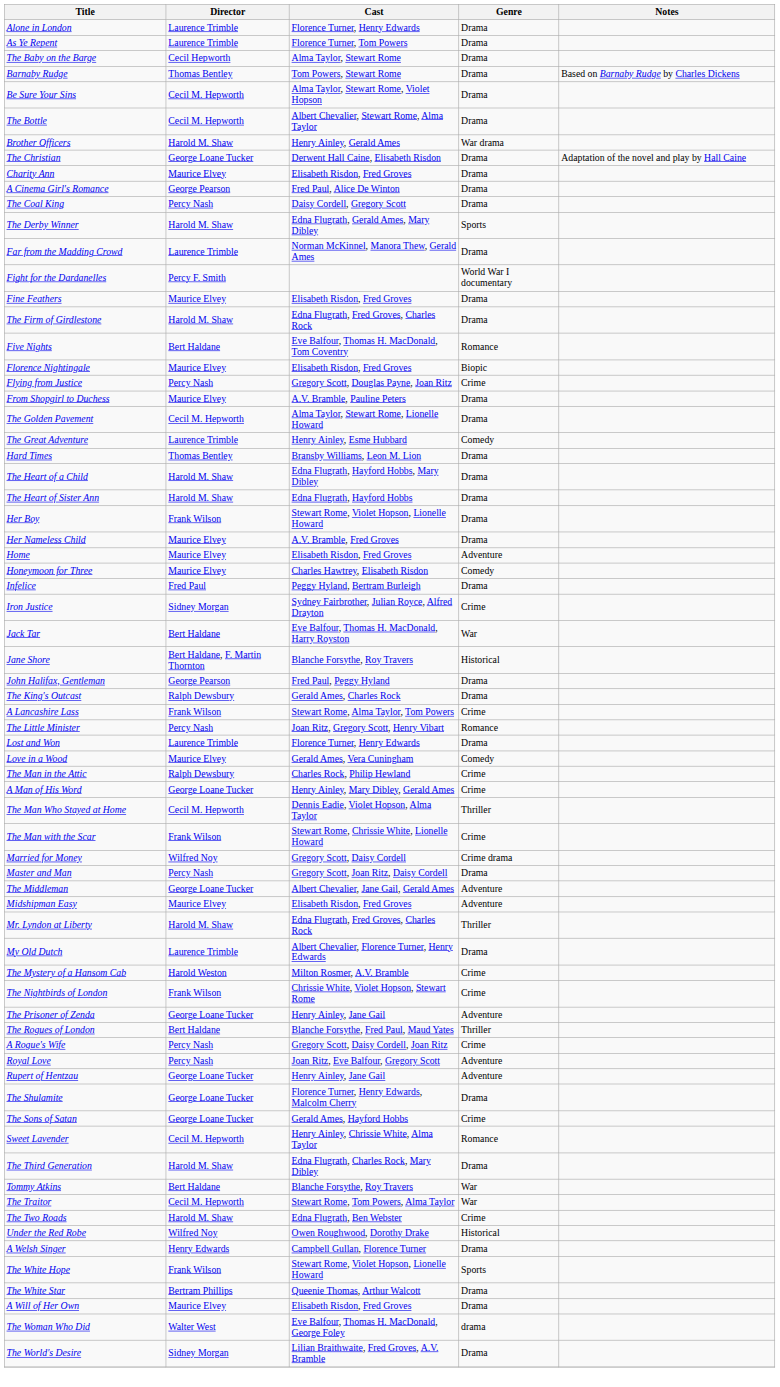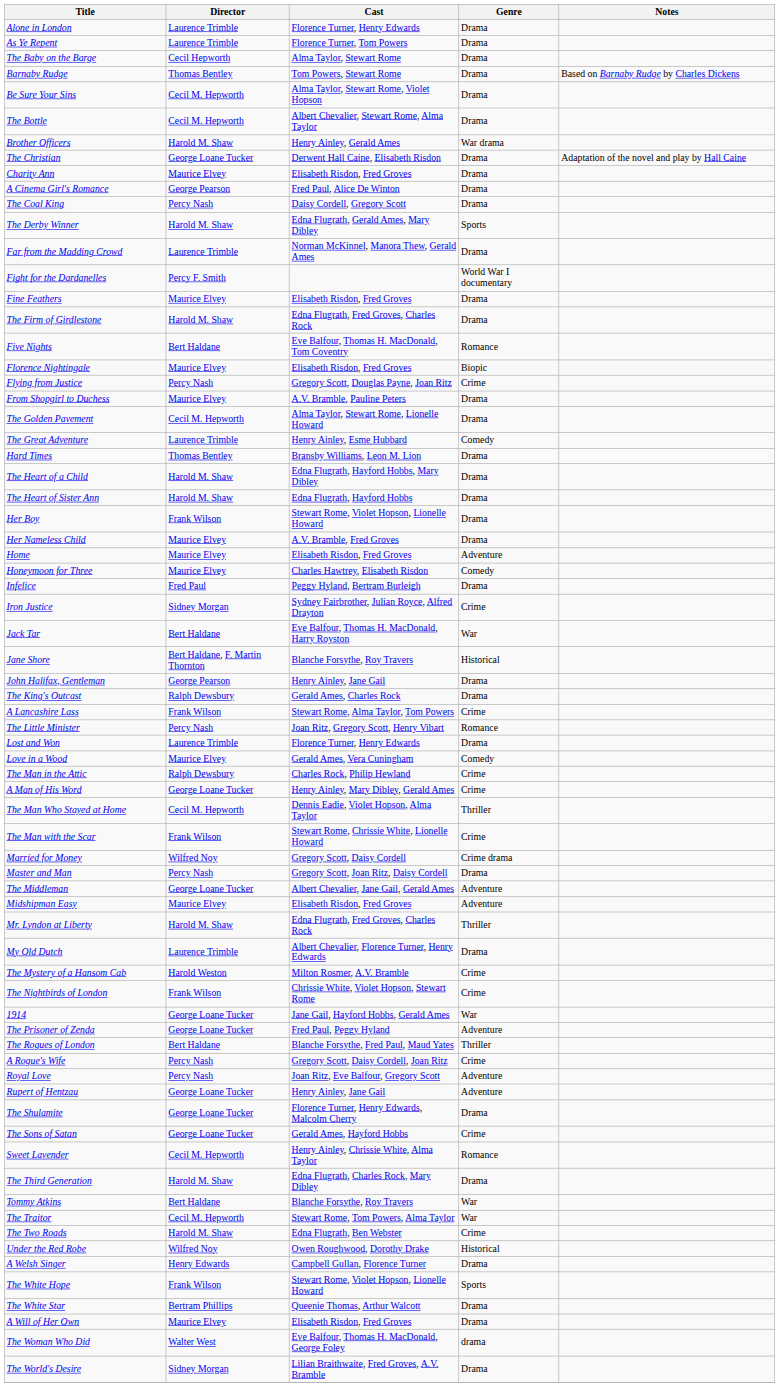 <table class="wikitable" width= "100%">
 <tr>
 <th width=21%>Title</th>
 <th width=16%>Director</th>
 <th width=22%>Cast</th>
 <th width=13%>Genre</th>
 <th width=28%>Notes</th>
 </tr>
 <tr>
 <td><em><a href='#'>Alone in London</a></em></td>
 <td><a href='#'>Laurence Trimble</a></td>
 <td><a href='#'>Florence Turner</a>, <a href='#'>Henry Edwards</a></td>
 <td>Drama</td>
 <td></td>
 </tr>
 <tr>
 <td><em><a href='#'>As Ye Repent</a></em></td>
 <td><a href='#'>Laurence Trimble</a></td>
 <td><a href='#'>Florence Turner</a>, <a href='#'>Tom Powers</a></td>
 <td>Drama</td>
 <td></td>
 </tr>
 <tr>
 <td><em><a href='#'>The Baby on the Barge</a></em></td>
 <td><a href='#'>Cecil Hepworth</a></td>
 <td><a href='#'>Alma Taylor</a>, <a href='#'>Stewart Rome</a></td>
 <td>Drama</td>
 <td></td>
 </tr>
 <tr>
 <td><em><a href='#'>Barnaby Rudge</a></em></td>
 <td><a href='#'>Thomas Bentley</a></td>
 <td><a href='#'>Tom Powers</a>, <a href='#'>Stewart Rome</a></td>
 <td>Drama</td>
 <td>Based on <em><a href='#'>Barnaby Rudge</a></em> by <a href='#'>Charles Dickens</a></td>
 </tr>
 <tr>
 <td><em><a href='#'>Be Sure Your Sins</a></em></td>
 <td><a href='#'>Cecil M. Hepworth</a></td>
 <td><a href='#'>Alma Taylor</a>, <a href='#'>Stewart Rome</a>, <a href='#'>Violet Hopson</a></td>
 <td>Drama</td>
 <td></td>
 </tr>
 <tr>
 <td><em><a href='#'>The Bottle</a></em></td>
 <td><a href='#'>Cecil M. Hepworth</a></td>
 <td><a href='#'>Albert Chevalier</a>, <a href='#'>Stewart Rome</a>, <a href='#'>Alma Taylor</a></td>
 <td>Drama</td>
 <td></td>
 </tr>
 <tr>
 <td><em><a href='#'>Brother Officers</a></em></td>
 <td><a href='#'>Harold M. Shaw</a></td>
 <td><a href='#'>Henry Ainley</a>, <a href='#'>Gerald Ames</a></td>
 <td>War drama</td>
 <td></td>
 </tr>
 <tr>
 <td><em><a href='#'>The Christian</a></em></td>
 <td><a href='#'>George Loane Tucker</a></td>
 <td><a href='#'>Derwent Hall Caine</a>, <a href='#'>Elisabeth Risdon</a></td>
 <td>Drama</td>
 <td>Adaptation of the novel and play by <a href='#'>Hall Caine</a></td>
 </tr>
 <tr>
 <td><em><a href='#'>Charity Ann</a></em></td>
 <td><a href='#'>Maurice Elvey</a></td>
 <td><a href='#'>Elisabeth Risdon</a>, <a href='#'>Fred Groves</a></td>
 <td>Drama</td>
 <td></td>
 </tr>
 <tr>
 <td><em><a href='#'>A Cinema Girl's Romance</a></em></td>
 <td><a href='#'>George Pearson</a></td>
 <td><a href='#'>Fred Paul</a>, <a href='#'>Alice De Winton</a></td>
 <td>Drama</td>
 <td></td>
 </tr>
 <tr>
 <td><em><a href='#'>The Coal King</a></em></td>
 <td><a href='#'>Percy Nash</a></td>
 <td><a href='#'>Daisy Cordell</a>, <a href='#'>Gregory Scott</a></td>
 <td>Drama</td>
 <td></td>
 </tr>
 <tr>
 <td><em><a href='#'>The Derby Winner</a></em></td>
 <td><a href='#'>Harold M. Shaw</a></td>
 <td><a href='#'>Edna Flugrath</a>, <a href='#'>Gerald Ames</a>, <a href='#'>Mary Dibley</a></td>
 <td>Sports</td>
 <td></td>
 </tr>
 <tr>
 <td><em><a href='#'>Far from the Madding Crowd</a></em></td>
 <td><a href='#'>Laurence Trimble</a></td>
 <td><a href='#'>Norman McKinnel</a>, <a href='#'>Manora Thew</a>, <a href='#'>Gerald Ames</a></td>
 <td>Drama</td>
 <td></td>
 </tr>
 <tr>
 <td><em><a href='#'>Fight for the Dardanelles</a></em></td>
 <td><a href='#'>Percy F. Smith</a></td>
 <td></td>
 <td>World War I documentary</td>
 <td></td>
 </tr>
 <tr>
 <td><em><a href='#'>Fine Feathers</a></em></td>
 <td><a href='#'>Maurice Elvey</a></td>
 <td><a href='#'>Elisabeth Risdon</a>, <a href='#'>Fred Groves</a></td>
 <td>Drama</td>
 <td></td>
 </tr>
 <tr>
 <td><em><a href='#'>The Firm of Girdlestone</a></em></td>
 <td><a href='#'>Harold M. Shaw</a></td>
 <td><a href='#'>Edna Flugrath</a>, <a href='#'>Fred Groves</a>, <a href='#'>Charles Rock</a></td>
 <td>Drama</td>
 <td></td>
 </tr>
 <tr>
 <td><em><a href='#'>Five Nights</a></em></td>
 <td><a href='#'>Bert Haldane</a></td>
 <td><a href='#'>Eve Balfour</a>, <a href='#'>Thomas H. MacDonald</a>, <a href='#'>Tom Coventry</a></td>
 <td>Romance</td>
 <td></td>
 </tr>
 <tr>
 <td><em><a href='#'>Florence Nightingale</a></em></td>
 <td><a href='#'>Maurice Elvey</a></td>
 <td><a href='#'>Elisabeth Risdon</a>, <a href='#'>Fred Groves</a></td>
 <td>Biopic</td>
 <td></td>
 </tr>
 <tr>
 <td><em><a href='#'>Flying from Justice</a></em></td>
 <td><a href='#'>Percy Nash</a></td>
 <td><a href='#'>Gregory Scott</a>, <a href='#'>Douglas Payne</a>, <a href='#'>Joan Ritz</a></td>
 <td>Crime</td>
 <td></td>
 </tr>
 <tr>
 <td><em><a href='#'>From Shopgirl to Duchess</a></em></td>
 <td><a href='#'>Maurice Elvey</a></td>
 <td><a href='#'>A.V. Bramble</a>, <a href='#'>Pauline Peters</a></td>
 <td>Drama</td>
 <td></td>
 </tr>
 <tr>
 <td><em><a href='#'>The Golden Pavement</a></em></td>
 <td><a href='#'>Cecil M. Hepworth</a></td>
 <td><a href='#'>Alma Taylor</a>, <a href='#'>Stewart Rome</a>, <a href='#'>Lionelle Howard</a></td>
 <td>Drama</td>
 <td></td>
 </tr>
 <tr>
 <td><em><a href='#'>The Great Adventure</a></em></td>
 <td><a href='#'>Laurence Trimble</a></td>
 <td><a href='#'>Henry Ainley</a>, <a href='#'>Esme Hubbard</a></td>
 <td>Comedy</td>
 <td></td>
 </tr>
 <tr>
 <td><em><a href='#'>Hard Times</a></em></td>
 <td><a href='#'>Thomas Bentley</a></td>
 <td><a href='#'>Bransby Williams</a>, <a href='#'>Leon M. Lion</a></td>
 <td>Drama</td>
 <td></td>
 </tr>
 <tr>
 <td><em><a href='#'>The Heart of a Child</a></em></td>
 <td><a href='#'>Harold M. Shaw</a></td>
 <td><a href='#'>Edna Flugrath</a>, <a href='#'>Hayford Hobbs</a>, <a href='#'>Mary Dibley</a></td>
 <td>Drama</td>
 <td></td>
 </tr>
 <tr>
 <td><em><a href='#'>The Heart of Sister Ann</a></em></td>
 <td><a href='#'>Harold M. Shaw</a></td>
 <td><a href='#'>Edna Flugrath</a>, <a href='#'>Hayford Hobbs</a></td>
 <td>Drama</td>
 <td></td>
 </tr>
 <tr>
 <td><em><a href='#'>Her Boy</a></em></td>
 <td><a href='#'>Frank Wilson</a></td>
 <td><a href='#'>Stewart Rome</a>, <a href='#'>Violet Hopson</a>, <a href='#'>Lionelle Howard</a></td>
 <td>Drama</td>
 <td></td>
 </tr>
 <tr>
 <td><em><a href='#'>Her Nameless Child</a></em></td>
 <td><a href='#'>Maurice Elvey</a></td>
 <td><a href='#'>A.V. Bramble</a>, <a href='#'>Fred Groves</a></td>
 <td>Drama</td>
 <td></td>
 </tr>
 <tr>
 <td><em><a href='#'>Home</a></em></td>
 <td><a href='#'>Maurice Elvey</a></td>
 <td><a href='#'>Elisabeth Risdon</a>, <a href='#'>Fred Groves</a></td>
 <td>Adventure</td>
 <td></td>
 </tr>
 <tr>
 <td><em><a href='#'>Honeymoon for Three</a></em></td>
 <td><a href='#'>Maurice Elvey</a></td>
 <td><a href='#'>Charles Hawtrey</a>, <a href='#'>Elisabeth Risdon</a></td>
 <td>Comedy</td>
 <td></td>
 </tr>
 <tr>
 <td><em><a href='#'>Infelice</a></em></td>
 <td><a href='#'>Fred Paul</a></td>
 <td><a href='#'>Peggy Hyland</a>, <a href='#'>Bertram Burleigh</a></td>
 <td>Drama</td>
 <td></td>
 </tr>
 <tr>
 <td><em><a href='#'>Iron Justice</a></em></td>
 <td><a href='#'>Sidney Morgan</a></td>
 <td><a href='#'>Sydney Fairbrother</a>, <a href='#'>Julian Royce</a>, <a href='#'>Alfred Drayton</a></td>
 <td>Crime</td>
 <td></td>
 </tr>
 <tr>
 <td><em><a href='#'>Jack Tar</a></em></td>
 <td><a href='#'>Bert Haldane</a></td>
 <td><a href='#'>Eve Balfour</a>, <a href='#'>Thomas H. MacDonald</a>, <a href='#'>Harry Royston</a></td>
 <td>War</td>
 <td></td>
 </tr>
 <tr>
 <td><em><a href='#'>Jane Shore</a></em></td>
 <td><a href='#'>Bert Haldane</a>, <a href='#'>F. Martin Thornton</a></td>
 <td><a href='#'>Blanche Forsythe</a>, <a href='#'>Roy Travers</a></td>
 <td>Historical</td>
 <td></td>
 </tr>
 <tr>
 <td><em><a href='#'>John Halifax, Gentleman</a></em></td>
 <td><a href='#'>George Pearson</a></td>
-<td><a href='#'>Fred Paul</a>, <a href='#'>Peggy Hyland</a></td>
+<td><a href='#'>Henry Ainley</a>, <a href='#'>Jane Gail</a></td>
 <td>Drama</td>
 <td></td>
 </tr>
 <tr>
 <td><em><a href='#'>The King's Outcast</a></em></td>
 <td><a href='#'>Ralph Dewsbury</a></td>
 <td><a href='#'>Gerald Ames</a>, <a href='#'>Charles Rock</a></td>
 <td>Drama</td>
 <td></td>
 </tr>
 <tr>
 <td><em><a href='#'>A Lancashire Lass</a></em></td>
 <td><a href='#'>Frank Wilson</a></td>
 <td><a href='#'>Stewart Rome</a>, <a href='#'>Alma Taylor</a>, <a href='#'>Tom Powers</a></td>
 <td>Crime</td>
 <td></td>
 </tr>
 <tr>
 <td><em><a href='#'>The Little Minister</a></em></td>
 <td><a href='#'>Percy Nash</a></td>
 <td><a href='#'>Joan Ritz</a>, <a href='#'>Gregory Scott</a>, <a href='#'>Henry Vibart</a></td>
 <td>Romance</td>
 <td></td>
 </tr>
 <tr>
 <td><em><a href='#'>Lost and Won</a></em></td>
 <td><a href='#'>Laurence Trimble</a></td>
 <td><a href='#'>Florence Turner</a>, <a href='#'>Henry Edwards</a></td>
 <td>Drama</td>
 <td></td>
 </tr>
 <tr>
 <td><em><a href='#'>Love in a Wood</a></em></td>
 <td><a href='#'>Maurice Elvey</a></td>
 <td><a href='#'>Gerald Ames</a>, <a href='#'>Vera Cuningham</a></td>
 <td>Comedy</td>
 <td></td>
 </tr>
 <tr>
 <td><em><a href='#'>The Man in the Attic</a></em></td>
 <td><a href='#'>Ralph Dewsbury</a></td>
 <td><a href='#'>Charles Rock</a>, <a href='#'>Philip Hewland</a></td>
 <td>Crime</td>
 <td></td>
 </tr>
 <tr>
 <td><em><a href='#'>A Man of His Word</a></em></td>
 <td><a href='#'>George Loane Tucker</a></td>
 <td><a href='#'>Henry Ainley</a>, <a href='#'>Mary Dibley</a>, <a href='#'>Gerald Ames</a></td>
 <td>Crime</td>
 <td></td>
 </tr>
 <tr>
 <td><em><a href='#'>The Man Who Stayed at Home</a></em></td>
 <td><a href='#'>Cecil M. Hepworth</a></td>
 <td><a href='#'>Dennis Eadie</a>, <a href='#'>Violet Hopson</a>, <a href='#'>Alma Taylor</a></td>
 <td>Thriller</td>
 <td></td>
 </tr>
 <tr>
 <td><em><a href='#'>The Man with the Scar</a></em></td>
 <td><a href='#'>Frank Wilson</a></td>
 <td><a href='#'>Stewart Rome</a>, <a href='#'>Chrissie White</a>, <a href='#'>Lionelle Howard</a></td>
 <td>Crime</td>
 <td></td>
 </tr>
 <tr>
 <td><em><a href='#'>Married for Money</a></em></td>
 <td><a href='#'>Wilfred Noy</a></td>
 <td><a href='#'>Gregory Scott</a>, <a href='#'>Daisy Cordell</a></td>
 <td>Crime drama</td>
 <td></td>
 </tr>
 <tr>
 <td><em><a href='#'>Master and Man</a></em></td>
 <td><a href='#'>Percy Nash</a></td>
 <td><a href='#'>Gregory Scott</a>, <a href='#'>Joan Ritz</a>, <a href='#'>Daisy Cordell</a></td>
 <td>Drama</td>
 <td></td>
 </tr>
 <tr>
 <td><em><a href='#'>The Middleman</a></em></td>
 <td><a href='#'>George Loane Tucker</a></td>
 <td><a href='#'>Albert Chevalier</a>, <a href='#'>Jane Gail</a>, <a href='#'>Gerald Ames</a></td>
 <td>Adventure</td>
 <td></td>
 </tr>
 <tr>
 <td><em><a href='#'>Midshipman Easy</a></em></td>
 <td><a href='#'>Maurice Elvey</a></td>
 <td><a href='#'>Elisabeth Risdon</a>, <a href='#'>Fred Groves</a></td>
 <td>Adventure</td>
 <td></td>
 </tr>
 <tr>
 <td><em><a href='#'>Mr. Lyndon at Liberty</a></em></td>
 <td><a href='#'>Harold M. Shaw</a></td>
 <td><a href='#'>Edna Flugrath</a>, <a href='#'>Fred Groves</a>, <a href='#'>Charles Rock</a></td>
 <td>Thriller</td>
 <td></td>
 </tr>
 <tr>
 <td><em><a href='#'>My Old Dutch</a></em></td>
 <td><a href='#'>Laurence Trimble</a></td>
 <td><a href='#'>Albert Chevalier</a>, <a href='#'>Florence Turner</a>, <a href='#'>Henry Edwards</a></td>
 <td>Drama</td>
 <td></td>
 </tr>
 <tr>
 <td><em><a href='#'>The Mystery of a Hansom Cab</a></em></td>
 <td><a href='#'>Harold Weston</a></td>
 <td><a href='#'>Milton Rosmer</a>, <a href='#'>A.V. Bramble</a></td>
 <td>Crime</td>
 <td></td>
 </tr>
 <tr>
 <td><em><a href='#'>The Nightbirds of London</a></em></td>
 <td><a href='#'>Frank Wilson</a></td>
 <td><a href='#'>Chrissie White</a>, <a href='#'>Violet Hopson</a>, <a href='#'>Stewart Rome</a></td>
 <td>Crime</td>
 <td></td>
 </tr>
 <tr>
+<td><em><a href='#'>1914</a></em></td>
+<td><a href='#'>George Loane Tucker</a></td>
+<td><a href='#'>Jane Gail</a>, <a href='#'>Hayford Hobbs</a>, <a href='#'>Gerald Ames</a></td>
+<td>War</td>
+<td></td>
+</tr>
+<tr>
 <td><em><a href='#'>The Prisoner of Zenda</a></em></td>
 <td><a href='#'>George Loane Tucker</a></td>
-<td><a href='#'>Henry Ainley</a>, <a href='#'>Jane Gail</a></td>
+<td><a href='#'>Fred Paul</a>, <a href='#'>Peggy Hyland</a></td>
 <td>Adventure</td>
 <td></td>
 </tr>
 <tr>
 <td><em><a href='#'>The Rogues of London</a></em></td>
 <td><a href='#'>Bert Haldane</a></td>
 <td><a href='#'>Blanche Forsythe</a>, <a href='#'>Fred Paul</a>, <a href='#'>Maud Yates</a></td>
 <td>Thriller</td>
 <td></td>
 </tr>
 <tr>
 <td><em><a href='#'>A Rogue's Wife</a></em></td>
 <td><a href='#'>Percy Nash</a></td>
 <td><a href='#'>Gregory Scott</a>, <a href='#'>Daisy Cordell</a>, <a href='#'>Joan Ritz</a></td>
 <td>Crime</td>
 <td></td>
 </tr>
 <tr>
 <td><em><a href='#'>Royal Love</a></em></td>
 <td><a href='#'>Percy Nash</a></td>
 <td><a href='#'>Joan Ritz</a>, <a href='#'>Eve Balfour</a>, <a href='#'>Gregory Scott</a></td>
 <td>Adventure</td>
 <td></td>
 </tr>
 <tr>
 <td><em><a href='#'>Rupert of Hentzau</a></em></td>
 <td><a href='#'>George Loane Tucker</a></td>
 <td><a href='#'>Henry Ainley</a>, <a href='#'>Jane Gail</a></td>
 <td>Adventure</td>
 <td></td>
 </tr>
 <tr>
 <td><em><a href='#'>The Shulamite</a></em></td>
 <td><a href='#'>George Loane Tucker</a></td>
 <td><a href='#'>Florence Turner</a>, <a href='#'>Henry Edwards</a>, <a href='#'>Malcolm Cherry</a></td>
 <td>Drama</td>
 <td></td>
 </tr>
 <tr>
 <td><em><a href='#'>The Sons of Satan</a></em></td>
 <td><a href='#'>George Loane Tucker</a></td>
 <td><a href='#'>Gerald Ames</a>, <a href='#'>Hayford Hobbs</a></td>
 <td>Crime</td>
 <td></td>
 </tr>
 <tr>
 <td><em><a href='#'>Sweet Lavender</a></em></td>
 <td><a href='#'>Cecil M. Hepworth</a></td>
 <td><a href='#'>Henry Ainley</a>, <a href='#'>Chrissie White</a>, <a href='#'>Alma Taylor</a></td>
 <td>Romance</td>
 <td></td>
 </tr>
 <tr>
 <td><em><a href='#'>The Third Generation</a></em></td>
 <td><a href='#'>Harold M. Shaw</a></td>
 <td><a href='#'>Edna Flugrath</a>, <a href='#'>Charles Rock</a>, <a href='#'>Mary Dibley</a></td>
 <td>Drama</td>
 <td></td>
 </tr>
 <tr>
 <td><em><a href='#'>Tommy Atkins</a></em></td>
 <td><a href='#'>Bert Haldane</a></td>
 <td><a href='#'>Blanche Forsythe</a>, <a href='#'>Roy Travers</a></td>
 <td>War</td>
 <td></td>
 </tr>
 <tr>
 <td><em><a href='#'>The Traitor</a></em></td>
 <td><a href='#'>Cecil M. Hepworth</a></td>
 <td><a href='#'>Stewart Rome</a>, <a href='#'>Tom Powers</a>, <a href='#'>Alma Taylor</a></td>
 <td>War</td>
 <td></td>
 </tr>
 <tr>
 <td><em><a href='#'>The Two Roads</a></em></td>
 <td><a href='#'>Harold M. Shaw</a></td>
 <td><a href='#'>Edna Flugrath</a>, <a href='#'>Ben Webster</a></td>
 <td>Crime</td>
 <td></td>
 </tr>
 <tr>
 <td><em><a href='#'>Under the Red Robe</a></em></td>
 <td><a href='#'>Wilfred Noy</a></td>
 <td><a href='#'>Owen Roughwood</a>, <a href='#'>Dorothy Drake</a></td>
 <td>Historical</td>
 <td></td>
 </tr>
 <tr>
 <td><em><a href='#'>A Welsh Singer</a></em></td>
 <td><a href='#'>Henry Edwards</a></td>
 <td><a href='#'>Campbell Gullan</a>, <a href='#'>Florence Turner</a></td>
 <td>Drama</td>
 <td></td>
 </tr>
 <tr>
 <td><em><a href='#'>The White Hope</a></em></td>
 <td><a href='#'>Frank Wilson</a></td>
 <td><a href='#'>Stewart Rome</a>, <a href='#'>Violet Hopson</a>, <a href='#'>Lionelle Howard</a></td>
 <td>Sports</td>
 <td></td>
 </tr>
 <tr>
 <td><em><a href='#'>The White Star</a></em></td>
 <td><a href='#'>Bertram Phillips</a></td>
 <td><a href='#'>Queenie Thomas</a>, <a href='#'>Arthur Walcott</a></td>
 <td>Drama</td>
 <td></td>
 </tr>
 <tr>
 <td><em><a href='#'>A Will of Her Own</a></em></td>
 <td><a href='#'>Maurice Elvey</a></td>
 <td><a href='#'>Elisabeth Risdon</a>, <a href='#'>Fred Groves</a></td>
 <td>Drama</td>
 <td></td>
 </tr>
 <tr>
 <td><em><a href='#'>The Woman Who Did</a></em></td>
 <td><a href='#'>Walter West</a></td>
 <td><a href='#'>Eve Balfour</a>, <a href='#'>Thomas H. MacDonald</a>, <a href='#'>George Foley</a></td>
 <td>drama</td>
 <td></td>
 </tr>
 <tr>
 <td><em><a href='#'>The World's Desire</a></em></td>
 <td><a href='#'>Sidney Morgan</a></td>
 <td><a href='#'>Lilian Braithwaite</a>, <a href='#'>Fred Groves</a>, <a href='#'>A.V. Bramble</a></td>
 <td>Drama</td>
 <td></td>
 </tr>
 <tr>
 </tr>
 </table>
